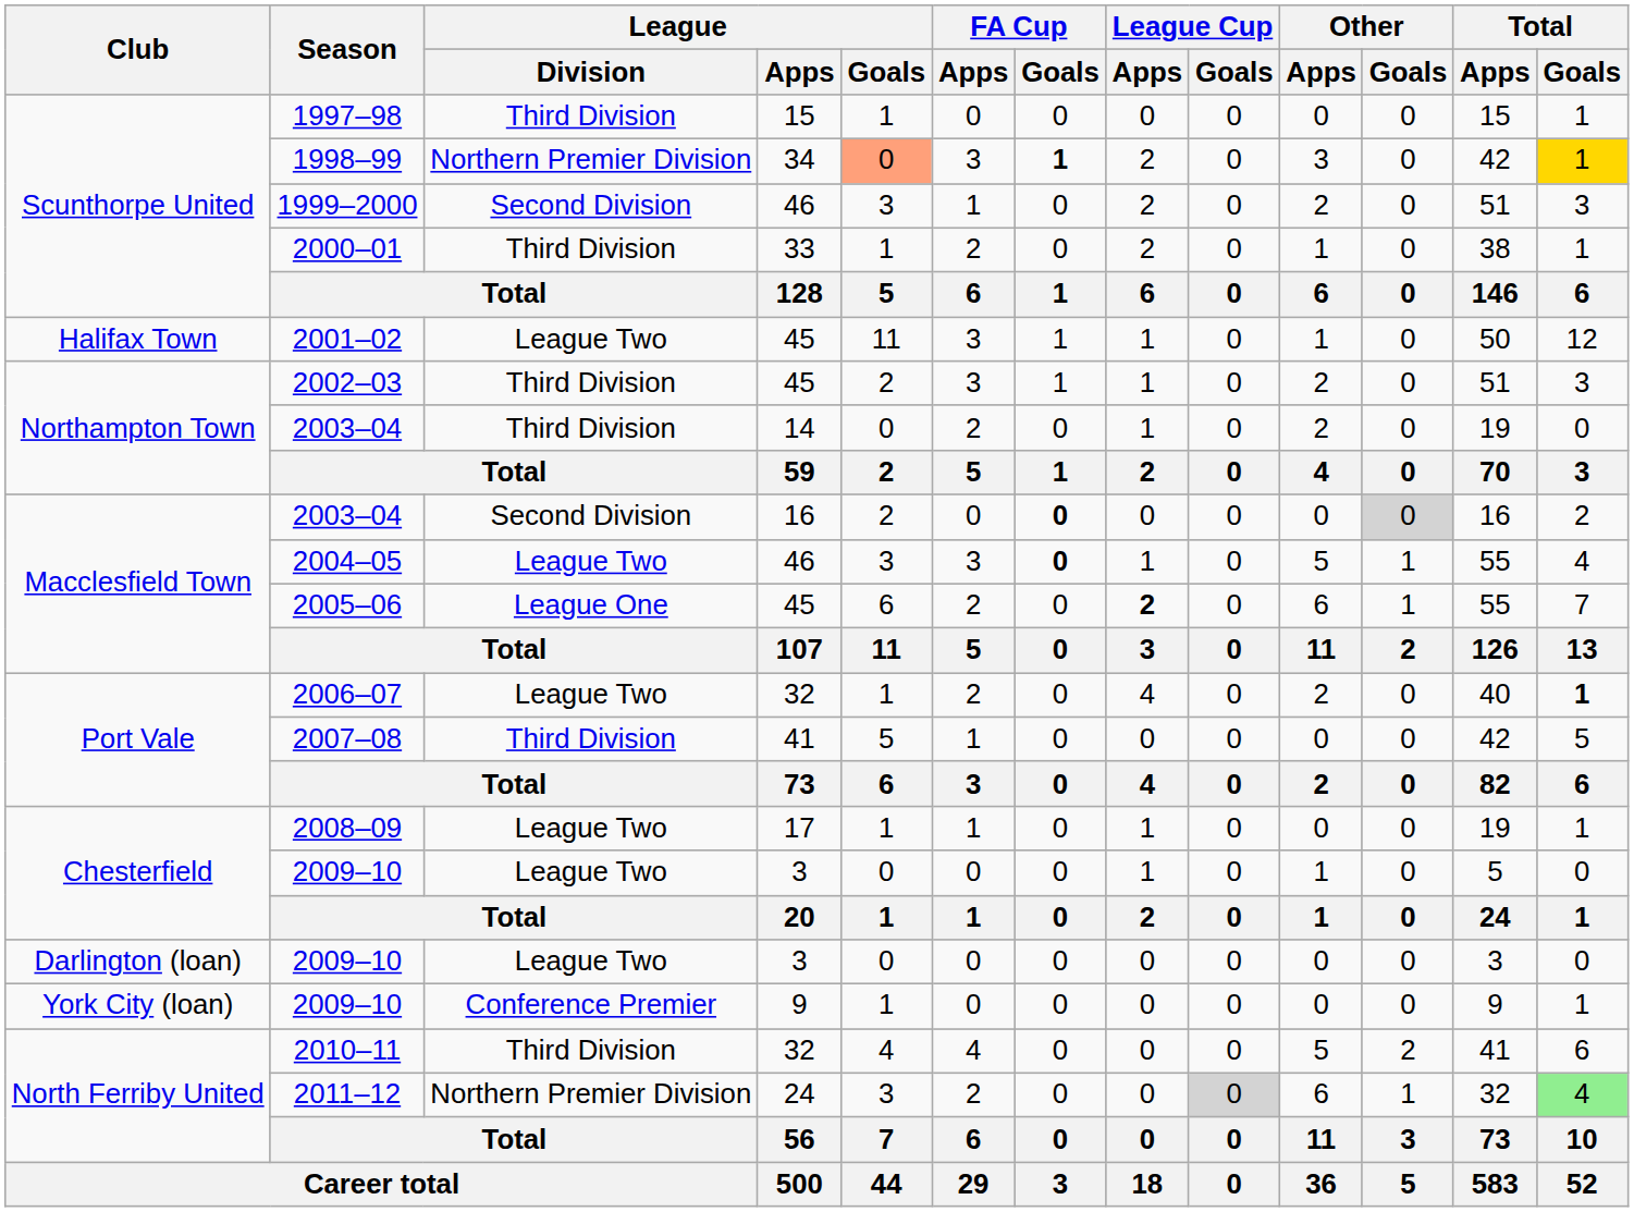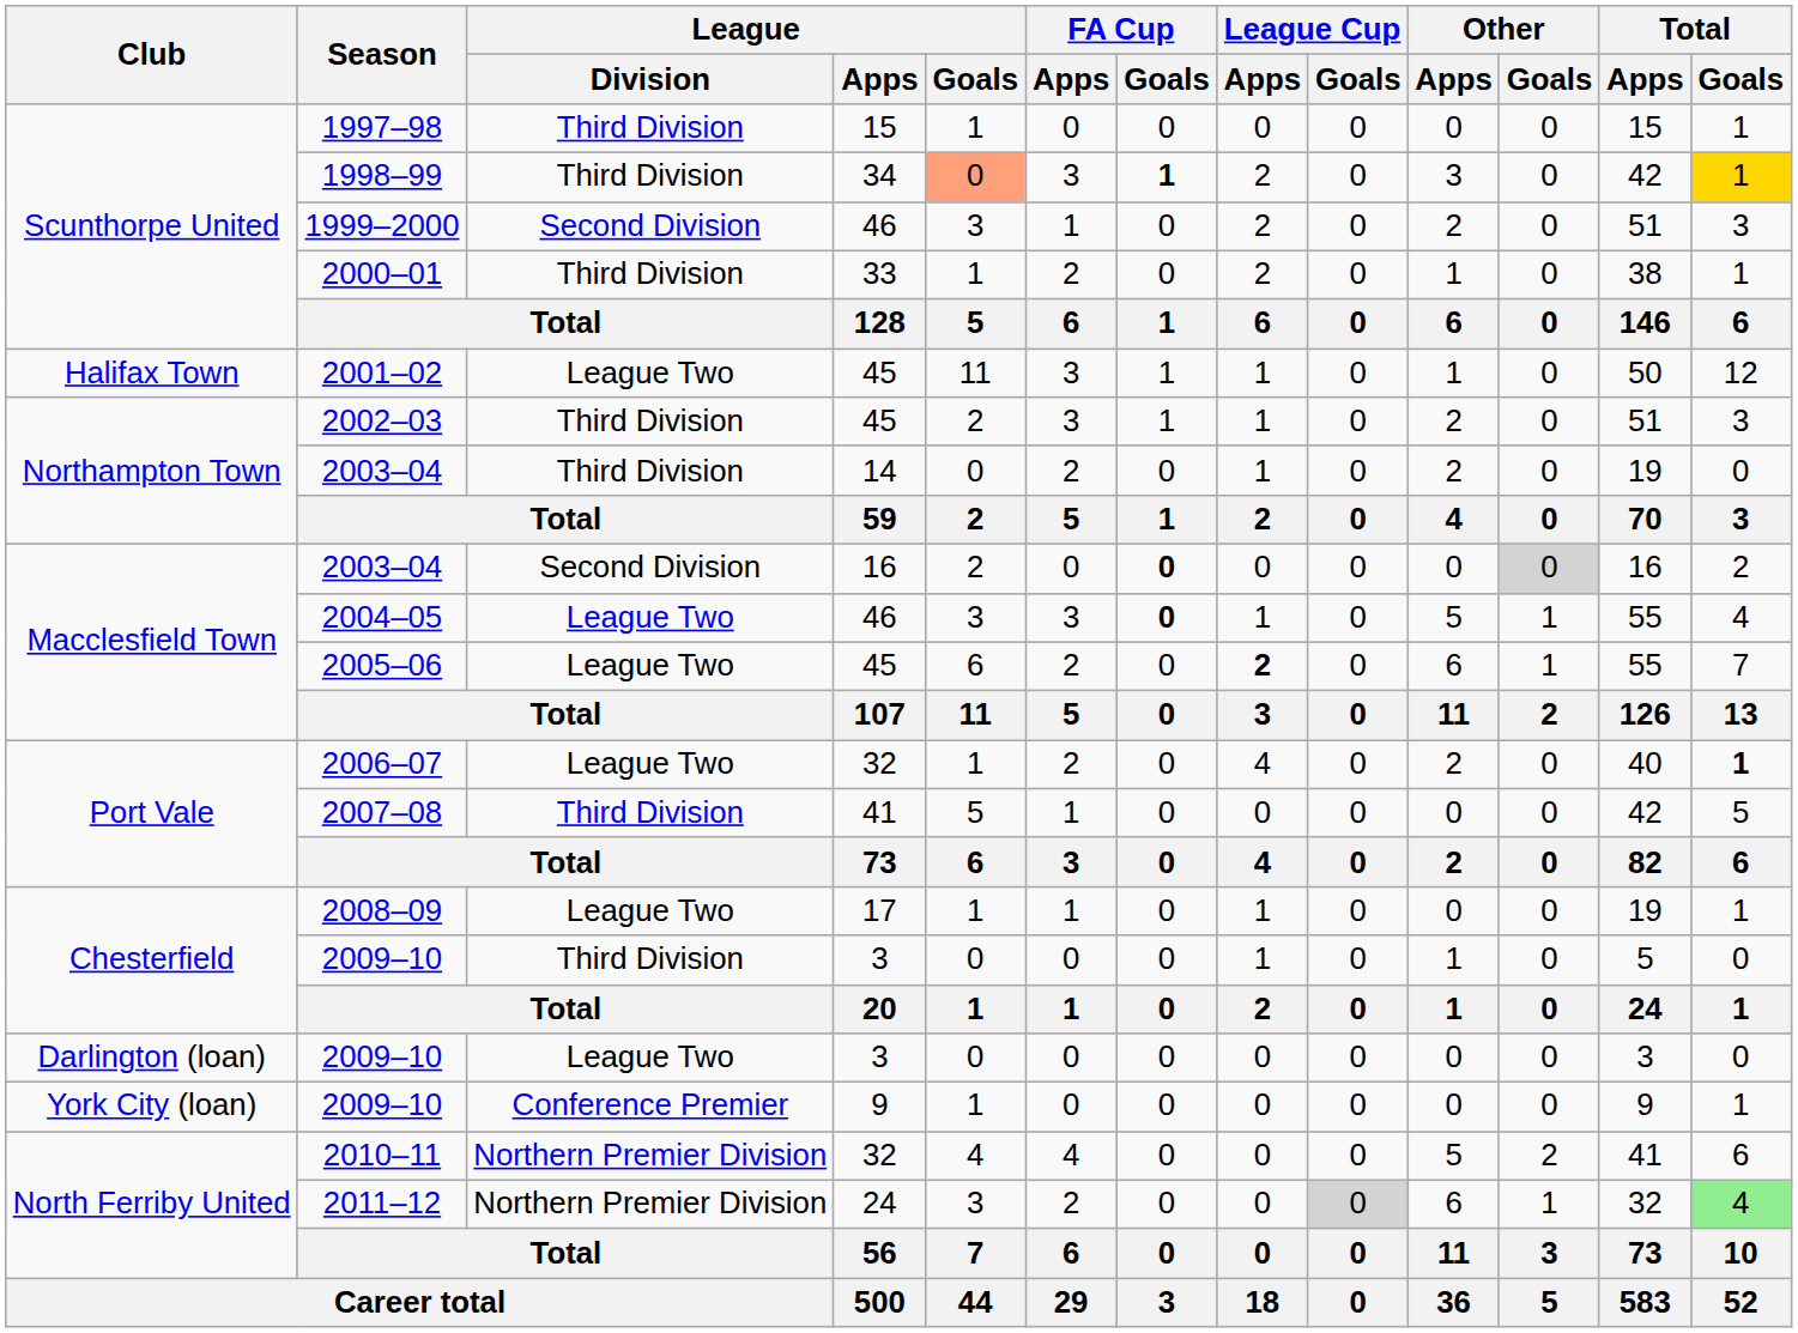 <table class="wikitable" style="text-align:center">
 <tr>
 <th rowspan="2">Club</th>
 <th rowspan="2">Season</th>
 <th colspan="3">League</th>
 <th colspan="2"><a href='#'>FA Cup</a></th>
 <th colspan="2"><a href='#'>League Cup</a></th>
 <th colspan="2">Other</th>
 <th colspan="2">Total</th>
 </tr>
 <tr>
 <th>Division</th>
 <th>Apps</th>
 <th>Goals</th>
 <th>Apps</th>
 <th>Goals</th>
 <th>Apps</th>
 <th>Goals</th>
 <th>Apps</th>
 <th>Goals</th>
 <th>Apps</th>
 <th>Goals</th>
 </tr>
 <tr>
 <td rowspan="5"><a href='#'>Scunthorpe United</a></td>
 <td><a href='#'>1997–98</a></td>
 <td><a href='#'>Third Division</a></td>
 <td>15</td>
 <td>1</td>
 <td>0</td>
 <td>0</td>
 <td>0</td>
 <td>0</td>
 <td>0</td>
 <td>0</td>
 <td>15</td>
 <td>1</td>
 </tr>
 <tr>
 <td><a href='#'>1998–99</a></td>
-<td><a href='#'>Northern Premier Division</a></td>
+<td>Third Division</td>
 <td>34</td>
 <td style="background: lightsalmon;">0</td>
 <td>3</td>
 <td><strong>1</strong></td>
 <td>2</td>
 <td>0</td>
 <td>3</td>
 <td>0</td>
 <td>42</td>
 <td style="background: gold;">1</td>
 </tr>
 <tr>
 <td><a href='#'>1999–2000</a></td>
 <td><a href='#'>Second Division</a></td>
 <td>46</td>
 <td>3</td>
 <td>1</td>
 <td>0</td>
 <td>2</td>
 <td>0</td>
 <td>2</td>
 <td>0</td>
 <td>51</td>
 <td>3</td>
 </tr>
 <tr>
 <td><a href='#'>2000–01</a></td>
 <td>Third Division</td>
 <td>33</td>
 <td>1</td>
 <td>2</td>
 <td>0</td>
 <td>2</td>
 <td>0</td>
 <td>1</td>
 <td>0</td>
 <td>38</td>
 <td>1</td>
 </tr>
 <tr>
 <th colspan="2">Total</th>
 <th>128</th>
 <th>5</th>
 <th>6</th>
 <th>1</th>
 <th>6</th>
 <th>0</th>
 <th>6</th>
 <th>0</th>
 <th>146</th>
 <th>6</th>
 </tr>
 <tr>
 <td><a href='#'>Halifax Town</a></td>
 <td><a href='#'>2001–02</a></td>
 <td>League Two</td>
 <td>45</td>
 <td>11</td>
 <td>3</td>
 <td>1</td>
 <td>1</td>
 <td>0</td>
 <td>1</td>
 <td>0</td>
 <td>50</td>
 <td>12</td>
 </tr>
 <tr>
 <td rowspan="3"><a href='#'>Northampton Town</a></td>
 <td><a href='#'>2002–03</a></td>
 <td>Third Division</td>
 <td>45</td>
 <td>2</td>
 <td>3</td>
 <td>1</td>
 <td>1</td>
 <td>0</td>
 <td>2</td>
 <td>0</td>
 <td>51</td>
 <td>3</td>
 </tr>
 <tr>
 <td><a href='#'>2003–04</a></td>
 <td>Third Division</td>
 <td>14</td>
 <td>0</td>
 <td>2</td>
 <td>0</td>
 <td>1</td>
 <td>0</td>
 <td>2</td>
 <td>0</td>
 <td>19</td>
 <td>0</td>
 </tr>
 <tr>
 <th colspan="2">Total</th>
 <th>59</th>
 <th>2</th>
 <th>5</th>
 <th>1</th>
 <th>2</th>
 <th>0</th>
 <th>4</th>
 <th>0</th>
 <th>70</th>
 <th>3</th>
 </tr>
 <tr>
 <td rowspan="4"><a href='#'>Macclesfield Town</a></td>
 <td><a href='#'>2003–04</a></td>
 <td>Second Division</td>
 <td>16</td>
 <td>2</td>
 <td>0</td>
 <td><strong>0</strong></td>
 <td>0</td>
 <td>0</td>
 <td>0</td>
 <td style="background: lightgrey;">0</td>
 <td>16</td>
 <td>2</td>
 </tr>
 <tr>
 <td><a href='#'>2004–05</a></td>
 <td><a href='#'>League Two</a></td>
 <td>46</td>
 <td>3</td>
 <td>3</td>
 <td><strong>0</strong></td>
 <td>1</td>
 <td>0</td>
 <td>5</td>
 <td>1</td>
 <td>55</td>
 <td>4</td>
 </tr>
 <tr>
 <td><a href='#'>2005–06</a></td>
-<td><a href='#'>League One</a></td>
+<td>League Two</td>
 <td>45</td>
 <td>6</td>
 <td>2</td>
 <td>0</td>
 <td><strong>2</strong></td>
 <td>0</td>
 <td>6</td>
 <td>1</td>
 <td>55</td>
 <td>7</td>
 </tr>
 <tr>
 <th colspan="2">Total</th>
 <th>107</th>
 <th>11</th>
 <th>5</th>
 <th>0</th>
 <th>3</th>
 <th>0</th>
 <th>11</th>
 <th>2</th>
 <th>126</th>
 <th>13</th>
 </tr>
 <tr>
 <td rowspan="3"><a href='#'>Port Vale</a></td>
 <td><a href='#'>2006–07</a></td>
 <td>League Two</td>
 <td>32</td>
 <td>1</td>
 <td>2</td>
 <td>0</td>
 <td>4</td>
 <td>0</td>
 <td>2</td>
 <td>0</td>
 <td>40</td>
 <td><strong>1</strong></td>
 </tr>
 <tr>
 <td><a href='#'>2007–08</a></td>
 <td><a href='#'>Third Division</a></td>
 <td>41</td>
 <td>5</td>
 <td>1</td>
 <td>0</td>
 <td>0</td>
 <td>0</td>
 <td>0</td>
 <td>0</td>
 <td>42</td>
 <td>5</td>
 </tr>
 <tr>
 <th colspan="2">Total</th>
 <th>73</th>
 <th>6</th>
 <th>3</th>
 <th>0</th>
 <th>4</th>
 <th>0</th>
 <th>2</th>
 <th>0</th>
 <th>82</th>
 <th>6</th>
 </tr>
 <tr>
 <td rowspan="3"><a href='#'>Chesterfield</a></td>
 <td><a href='#'>2008–09</a></td>
 <td>League Two</td>
 <td>17</td>
 <td>1</td>
 <td>1</td>
 <td>0</td>
 <td>1</td>
 <td>0</td>
 <td>0</td>
 <td>0</td>
 <td>19</td>
 <td>1</td>
 </tr>
 <tr>
 <td><a href='#'>2009–10</a></td>
-<td>League Two</td>
+<td>Third Division</td>
 <td>3</td>
 <td>0</td>
 <td>0</td>
 <td>0</td>
 <td>1</td>
 <td>0</td>
 <td>1</td>
 <td>0</td>
 <td>5</td>
 <td>0</td>
 </tr>
 <tr>
 <th colspan="2">Total</th>
 <th>20</th>
 <th>1</th>
 <th>1</th>
 <th>0</th>
 <th>2</th>
 <th>0</th>
 <th>1</th>
 <th>0</th>
 <th>24</th>
 <th>1</th>
 </tr>
 <tr>
 <td><a href='#'>Darlington</a> (loan)</td>
 <td><a href='#'>2009–10</a></td>
 <td>League Two</td>
 <td>3</td>
 <td>0</td>
 <td>0</td>
 <td>0</td>
 <td>0</td>
 <td>0</td>
 <td>0</td>
 <td>0</td>
 <td>3</td>
 <td>0</td>
 </tr>
 <tr>
 <td><a href='#'>York City</a> (loan)</td>
 <td><a href='#'>2009–10</a></td>
 <td><a href='#'>Conference Premier</a></td>
 <td>9</td>
 <td>1</td>
 <td>0</td>
 <td>0</td>
 <td>0</td>
 <td>0</td>
 <td>0</td>
 <td>0</td>
 <td>9</td>
 <td>1</td>
 </tr>
 <tr>
 <td rowspan="3"><a href='#'>North Ferriby United</a></td>
 <td><a href='#'>2010–11</a></td>
-<td>Third Division</td>
+<td><a href='#'>Northern Premier Division</a></td>
 <td>32</td>
 <td>4</td>
 <td>4</td>
 <td>0</td>
 <td>0</td>
 <td>0</td>
 <td>5</td>
 <td>2</td>
 <td>41</td>
 <td>6</td>
 </tr>
 <tr>
 <td><a href='#'>2011–12</a></td>
 <td>Northern Premier Division</td>
 <td>24</td>
 <td>3</td>
 <td>2</td>
 <td>0</td>
 <td>0</td>
 <td style="background: lightgrey;">0</td>
 <td>6</td>
 <td>1</td>
 <td>32</td>
 <td style="background: lightgreen;">4</td>
 </tr>
 <tr>
 <th colspan="2">Total</th>
 <th>56</th>
 <th>7</th>
 <th>6</th>
 <th>0</th>
 <th>0</th>
 <th>0</th>
 <th>11</th>
 <th>3</th>
 <th>73</th>
 <th>10</th>
 </tr>
 <tr>
 <th colspan="3">Career total</th>
 <th>500</th>
 <th>44</th>
 <th>29</th>
 <th>3</th>
 <th>18</th>
 <th>0</th>
 <th>36</th>
 <th>5</th>
 <th>583</th>
 <th>52</th>
 </tr>
 </table>
